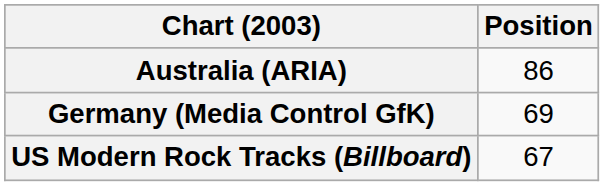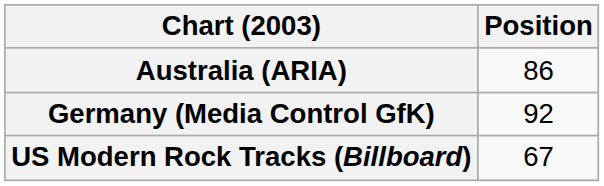 <table class="wikitable sortable plainrowheaders" style="text-align:center">
 <tr>
 <th scope="col">Chart (2003)</th>
 <th scope="col">Position</th>
 </tr>
 <tr>
 <th scope="row">Australia (ARIA)</th>
 <td>86</td>
 </tr>
 <tr>
 <th scope="row">Germany (Media Control GfK)</th>
-<td>69</td>
+<td>92</td>
 </tr>
 <tr>
 <th scope="row">US Modern Rock Tracks (<em>Billboard</em>)</th>
 <td>67</td>
 </tr>
 </table>
